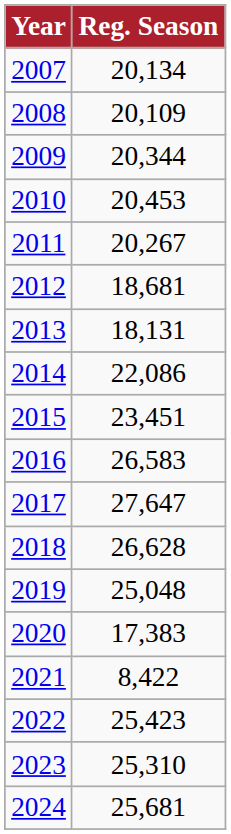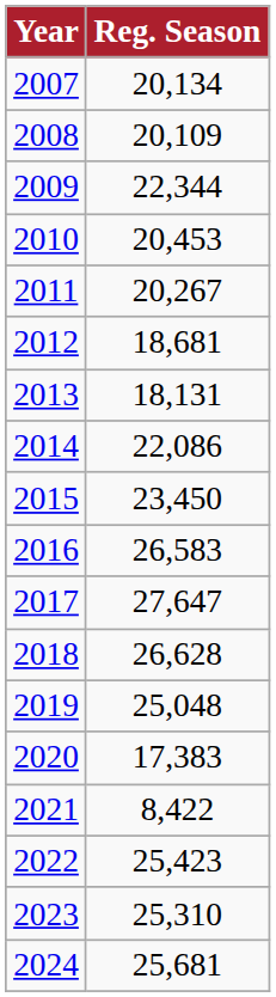 <table class="wikitable sortable" style="text-align:center;">
 <tr>
 <th style="background:#AC1F2D; color:white;" scope="col">Year</th>
 <th style="background:#AC1F2D; color:white;" scope="col">Reg. Season</th>
 </tr>
 <tr>
 <td><a href='#'>2007</a></td>
 <td>20,134</td>
 </tr>
 <tr>
 <td><a href='#'>2008</a></td>
 <td>20,109</td>
 </tr>
 <tr>
 <td><a href='#'>2009</a></td>
-<td>20,344</td>
+<td>22,344</td>
 </tr>
 <tr>
 <td><a href='#'>2010</a></td>
 <td>20,453</td>
 </tr>
 <tr>
 <td><a href='#'>2011</a></td>
 <td>20,267</td>
 </tr>
 <tr>
 <td><a href='#'>2012</a></td>
 <td>18,681</td>
 </tr>
 <tr>
 <td><a href='#'>2013</a></td>
 <td>18,131</td>
 </tr>
 <tr>
 <td><a href='#'>2014</a></td>
 <td>22,086</td>
 </tr>
 <tr>
 <td><a href='#'>2015</a></td>
-<td>23,451</td>
+<td>23,450</td>
 </tr>
 <tr>
 <td><a href='#'>2016</a></td>
 <td>26,583</td>
 </tr>
 <tr>
 <td><a href='#'>2017</a></td>
 <td>27,647</td>
 </tr>
 <tr>
 <td><a href='#'>2018</a></td>
 <td>26,628</td>
 </tr>
 <tr>
 <td><a href='#'>2019</a></td>
 <td>25,048</td>
 </tr>
 <tr>
 <td><a href='#'>2020</a></td>
 <td>17,383</td>
 </tr>
 <tr>
 <td><a href='#'>2021</a></td>
 <td>8,422</td>
 </tr>
 <tr>
 <td><a href='#'>2022</a></td>
 <td>25,423</td>
 </tr>
 <tr>
 <td><a href='#'>2023</a></td>
 <td>25,310</td>
 </tr>
 <tr>
 <td><a href='#'>2024</a></td>
 <td>25,681</td>
 </tr>
 </table>
